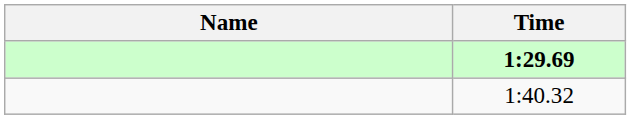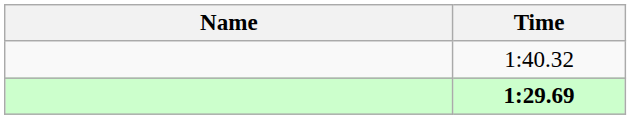 <table class="wikitable" style="text-align:center;">
 <tr>
 <th style="width:19em">Name</th>
 <th style="width:7em">Time</th>
 </tr>
+<tr>
+<td align=left></td>
+<td>1:40.32</td>
+</tr>
 <tr bgcolor=ccffcc>
 <td align=left><strong></strong></td>
 <td><strong>1:29.69</strong></td>
 </tr>
-<tr>
-<td align=left></td>
-<td>1:40.32</td>
-</tr>
 </table>
